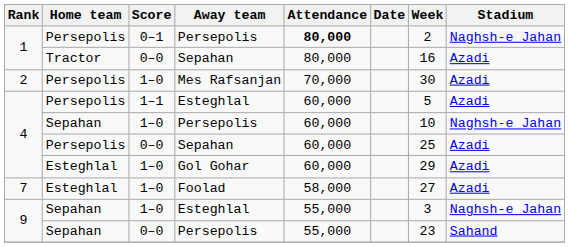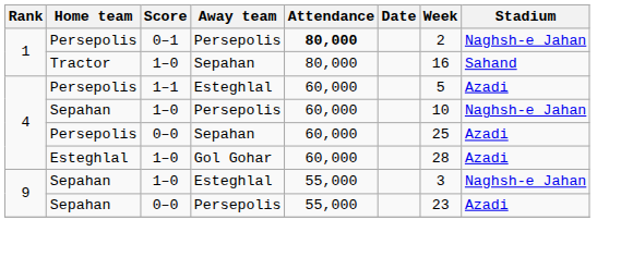 <table class="wikitable sortable">
 <tr>
 <th>Rank</th>
 <th>Home team</th>
 <th>Score</th>
 <th>Away team</th>
 <th>Attendance</th>
 <th>Date</th>
 <th>Week</th>
 <th>Stadium</th>
 </tr>
 <tr>
 <td align=center rowspan="2">1</td>
 <td>Persepolis</td>
 <td align=center>0–1</td>
 <td>Persepolis</td>
 <td align=center><strong>80,000</strong></td>
 <td></td>
 <td align=center>2</td>
 <td><a href='#'>Naghsh-e Jahan</a></td>
 </tr>
 <tr>
 <td>Tractor</td>
-<td align=center>0–0</td>
+<td align=center>1–0</td>
 <td>Sepahan</td>
 <td align=center>80,000</td>
 <td></td>
 <td align=center>16</td>
-<td><a href='#'>Azadi</a></td>
-</tr>
-<tr>
-<td align=center>2</td>
-<td>Persepolis</td>
-<td align=center>1–0</td>
-<td>Mes Rafsanjan</td>
-<td align=center>70,000</td>
-<td></td>
-<td align=center>30</td>
-<td><a href='#'>Azadi</a></td>
+<td><a href='#'>Sahand</a></td>
 </tr>
 <tr>
 <td align=center rowspan="4">4</td>
 <td>Persepolis</td>
 <td align=center>1–1</td>
 <td>Esteghlal</td>
 <td align=center>60,000</td>
 <td></td>
 <td align=center>5</td>
 <td><a href='#'>Azadi</a></td>
 </tr>
 <tr>
 <td>Sepahan</td>
 <td align=center>1–0</td>
 <td>Persepolis</td>
 <td align=center>60,000</td>
 <td></td>
 <td align=center>10</td>
 <td><a href='#'>Naghsh-e Jahan</a></td>
 </tr>
 <tr>
 <td>Persepolis</td>
 <td align=center>0–0</td>
 <td>Sepahan</td>
 <td align=center>60,000</td>
 <td></td>
 <td align=center>25</td>
 <td><a href='#'>Azadi</a></td>
 </tr>
 <tr>
 <td>Esteghlal</td>
 <td align=center>1–0</td>
 <td>Gol Gohar</td>
 <td align=center>60,000</td>
 <td></td>
-<td align=center>29</td>
-<td><a href='#'>Azadi</a></td>
-</tr>
-<tr>
-<td align=center>7</td>
-<td>Esteghlal</td>
-<td align=center>1–0</td>
-<td>Foolad</td>
-<td align=center>58,000</td>
-<td></td>
-<td align=center>27</td>
+<td align=center>28</td>
 <td><a href='#'>Azadi</a></td>
 </tr>
 <tr>
 <td align=center rowspan="2">9</td>
 <td>Sepahan</td>
 <td align=center>1–0</td>
 <td>Esteghlal</td>
 <td align=center>55,000</td>
 <td></td>
 <td align=center>3</td>
 <td><a href='#'>Naghsh-e Jahan</a></td>
 </tr>
 <tr>
 <td>Sepahan</td>
 <td align=center>0–0</td>
 <td>Persepolis</td>
 <td align=center>55,000</td>
 <td></td>
 <td align=center>23</td>
-<td><a href='#'>Sahand</a></td>
+<td><a href='#'>Azadi</a></td>
 </tr>
 <tr>
 </tr>
 </table>
